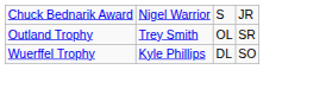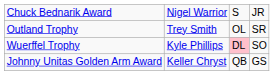 <table class="wikitable">
 <tr>
 <td><a href='#'>Chuck Bednarik Award</a></td>
 <td><a href='#'>Nigel Warrior</a></td>
 <td>S</td>
 <td>JR</td>
 </tr>
 <tr>
 <td><a href='#'>Outland Trophy</a></td>
 <td><a href='#'>Trey Smith</a></td>
 <td>OL</td>
 <td>SR</td>
 </tr>
 <tr>
 <td><a href='#'>Wuerffel Trophy</a></td>
 <td><a href='#'>Kyle Phillips</a></td>
-<td>DL</td>
+<td style="background: pink;">DL</td>
 <td>SO</td>
 </tr>
+<tr>
+<td><a href='#'>Johnny Unitas Golden Arm Award</a></td>
+<td><a href='#'>Keller Chryst</a></td>
+<td>QB</td>
+<td>GS</td>
+</tr>
 </table>
